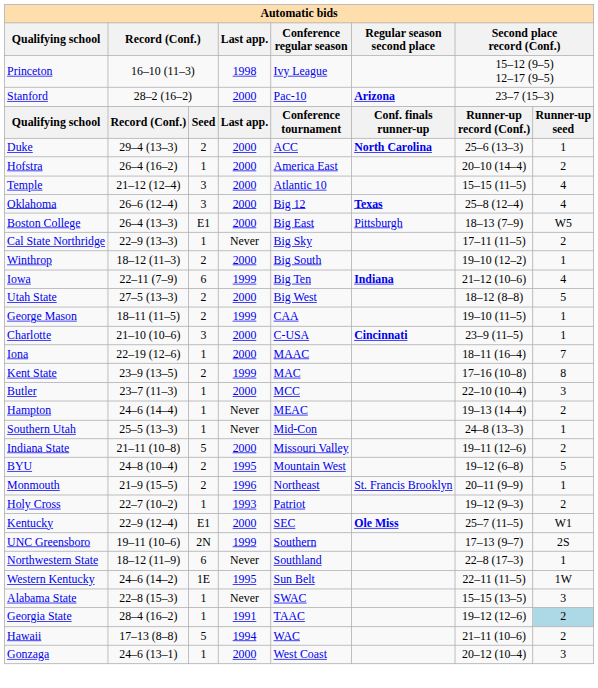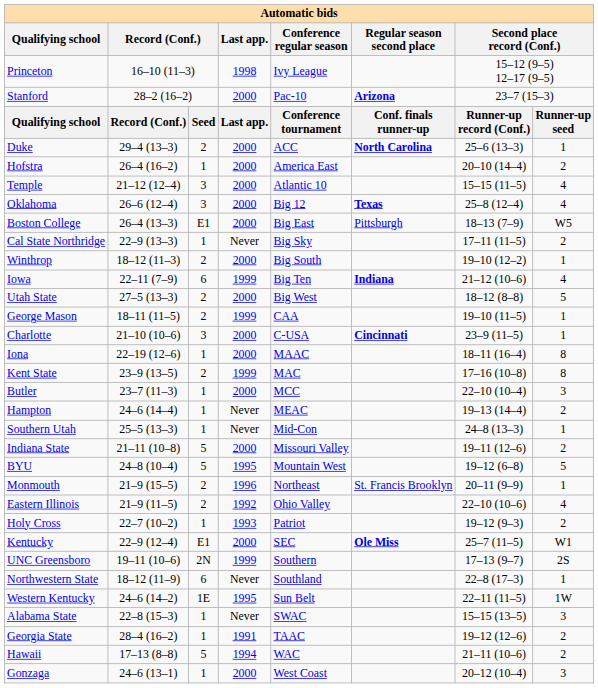 <table class="wikitable">
 <tr>
 <th colspan="8" style="background:#ffdead;">Automatic bids</th>
 </tr>
 <tr>
 <th>Qualifying school</th>
 <th colspan="2">Record (Conf.)</th>
 <th>Last app.</th>
 <th>Conference<br>regular season</th>
 <th>Regular season<br>second place</th>
 <th colspan="2">Second place<br>record (Conf.)</th>
 </tr>
 <tr>
 <td><a href='#'>Princeton</a></td>
 <td colspan=2 align=center>16–10 (11–3)</td>
 <td align=center><a href='#'>1998</a></td>
 <td><a href='#'>Ivy League</a></td>
 <td><br></td>
 <td colspan=2 align=center>15–12 (9–5)<br>12–17 (9–5)</td>
 </tr>
 <tr>
 <td><a href='#'>Stanford</a></td>
 <td colspan=2 align=center>28–2 (16–2)</td>
 <td align=center><a href='#'>2000</a></td>
 <td><a href='#'>Pac-10</a></td>
 <td><strong><a href='#'>Arizona</a></strong></td>
 <td colspan=2 align=center>23–7 (15–3)</td>
 </tr>
 <tr>
 <th>Qualifying school</th>
 <th>Record (Conf.)</th>
 <th>Seed</th>
 <th>Last app.</th>
 <th>Conference<br>tournament</th>
 <th>Conf. finals<br>runner-up</th>
 <th>Runner-up<br>record (Conf.)</th>
 <th>Runner-up<br>seed</th>
 </tr>
 <tr>
 <td><a href='#'>Duke</a></td>
 <td align=center>29–4 (13–3)</td>
 <td align=center>2</td>
 <td align=center><a href='#'>2000</a></td>
 <td><a href='#'>ACC</a></td>
 <td><strong><a href='#'>North Carolina</a></strong></td>
 <td align=center>25–6 (13–3)</td>
 <td align=center>1</td>
 </tr>
 <tr>
 <td><a href='#'>Hofstra</a></td>
 <td align=center>26–4 (16–2)</td>
 <td align=center>1</td>
 <td align=center><a href='#'>2000</a></td>
 <td><a href='#'>America East</a></td>
 <td></td>
 <td align=center>20–10 (14–4)</td>
 <td align=center>2</td>
 </tr>
 <tr>
 <td><a href='#'>Temple</a></td>
 <td align=center>21–12 (12–4)</td>
 <td align=center>3</td>
 <td align=center><a href='#'>2000</a></td>
 <td><a href='#'>Atlantic 10</a></td>
 <td></td>
 <td align=center>15–15 (11–5)</td>
 <td align=center>4</td>
 </tr>
 <tr>
 <td><a href='#'>Oklahoma</a></td>
 <td align=center>26–6 (12–4)</td>
 <td align=center>3</td>
 <td align=center><a href='#'>2000</a></td>
 <td><a href='#'>Big 12</a></td>
 <td><strong><a href='#'>Texas</a></strong></td>
 <td align=center>25–8 (12–4)</td>
 <td align=center>4</td>
 </tr>
 <tr>
 <td><a href='#'>Boston College</a></td>
 <td align=center>26–4 (13–3)</td>
 <td align=center>E1</td>
 <td align=center><a href='#'>2000</a></td>
 <td><a href='#'>Big East</a></td>
 <td><a href='#'>Pittsburgh</a></td>
 <td align=center>18–13 (7–9)</td>
 <td align=center>W5</td>
 </tr>
 <tr>
 <td><a href='#'>Cal State Northridge</a></td>
 <td align=center>22–9 (13–3)</td>
 <td align=center>1</td>
 <td align=center>Never</td>
 <td><a href='#'>Big Sky</a></td>
 <td></td>
 <td align=center>17–11 (11–5)</td>
 <td align=center>2</td>
 </tr>
 <tr>
 <td><a href='#'>Winthrop</a></td>
 <td align=center>18–12 (11–3)</td>
 <td align=center>2</td>
 <td align=center><a href='#'>2000</a></td>
 <td><a href='#'>Big South</a></td>
 <td></td>
 <td align=center>19–10 (12–2)</td>
 <td align=center>1</td>
 </tr>
 <tr>
 <td><a href='#'>Iowa</a></td>
 <td align=center>22–11 (7–9)</td>
 <td align=center>6</td>
 <td align=center><a href='#'>1999</a></td>
 <td><a href='#'>Big Ten</a></td>
 <td><strong><a href='#'>Indiana</a></strong></td>
 <td align=center>21–12 (10–6)</td>
 <td align=center>4</td>
 </tr>
 <tr>
 <td><a href='#'>Utah State</a></td>
 <td align=center>27–5 (13–3)</td>
 <td align=center>2</td>
 <td align=center><a href='#'>2000</a></td>
 <td><a href='#'>Big West</a></td>
 <td></td>
 <td align=center>18–12 (8–8)</td>
 <td align=center>5</td>
 </tr>
 <tr>
 <td><a href='#'>George Mason</a></td>
 <td align=center>18–11 (11–5)</td>
 <td align=center>2</td>
 <td align=center><a href='#'>1999</a></td>
 <td><a href='#'>CAA</a></td>
 <td></td>
 <td align=center>19–10 (11–5)</td>
 <td align=center>1</td>
 </tr>
 <tr>
 <td><a href='#'>Charlotte</a></td>
 <td align=center>21–10 (10–6)</td>
 <td align=center>3</td>
 <td align=center><a href='#'>2000</a></td>
 <td><a href='#'>C-USA</a></td>
 <td><strong><a href='#'>Cincinnati</a></strong></td>
 <td align=center>23–9 (11–5)</td>
 <td align=center>1</td>
 </tr>
 <tr>
 <td><a href='#'>Iona</a></td>
 <td align=center>22–19 (12–6)</td>
 <td align=center>1</td>
 <td align=center><a href='#'>2000</a></td>
 <td><a href='#'>MAAC</a></td>
 <td></td>
 <td align=center>18–11 (16–4)</td>
-<td align=center>7</td>
+<td align=center>8</td>
 </tr>
 <tr>
 <td><a href='#'>Kent State</a></td>
 <td align=center>23–9 (13–5)</td>
 <td align=center>2</td>
 <td align=center><a href='#'>1999</a></td>
 <td><a href='#'>MAC</a></td>
 <td></td>
 <td align=center>17–16 (10–8)</td>
 <td align=center>8</td>
 </tr>
 <tr>
 <td><a href='#'>Butler</a></td>
 <td align=center>23–7 (11–3)</td>
 <td align=center>1</td>
 <td align=center><a href='#'>2000</a></td>
 <td><a href='#'>MCC</a></td>
 <td></td>
 <td align=center>22–10 (10–4)</td>
 <td align=center>3</td>
 </tr>
 <tr>
 <td><a href='#'>Hampton</a></td>
 <td align=center>24–6 (14–4)</td>
 <td align=center>1</td>
 <td align=center>Never</td>
 <td><a href='#'>MEAC</a></td>
 <td></td>
 <td align=center>19–13 (14–4)</td>
 <td align=center>2</td>
 </tr>
 <tr>
 <td><a href='#'>Southern Utah</a></td>
 <td align=center>25–5 (13–3)</td>
 <td align=center>1</td>
 <td align=center>Never</td>
 <td><a href='#'>Mid-Con</a></td>
 <td></td>
 <td align=center>24–8 (13–3)</td>
 <td align=center>1</td>
 </tr>
 <tr>
 <td><a href='#'>Indiana State</a></td>
 <td align=center>21–11 (10–8)</td>
 <td align=center>5</td>
 <td align=center><a href='#'>2000</a></td>
 <td><a href='#'>Missouri Valley</a></td>
 <td></td>
 <td align=center>19–11 (12–6)</td>
 <td align=center>2</td>
 </tr>
 <tr>
 <td><a href='#'>BYU</a></td>
 <td align=center>24–8 (10–4)</td>
-<td align=center>2</td>
+<td align=center>5</td>
 <td align=center><a href='#'>1995</a></td>
 <td><a href='#'>Mountain West</a></td>
 <td></td>
 <td align=center>19–12 (6–8)</td>
 <td align=center>5</td>
 </tr>
 <tr>
 <td><a href='#'>Monmouth</a></td>
 <td align=center>21–9 (15–5)</td>
 <td align=center>2</td>
 <td align=center><a href='#'>1996</a></td>
 <td><a href='#'>Northeast</a></td>
 <td><a href='#'>St. Francis Brooklyn</a></td>
 <td align=center>20–11 (9–9)</td>
 <td align=center>1</td>
+</tr>
+<tr>
+<td><a href='#'>Eastern Illinois</a></td>
+<td align=center>21–9 (11–5)</td>
+<td align=center>2</td>
+<td align=center><a href='#'>1992</a></td>
+<td><a href='#'>Ohio Valley</a></td>
+<td></td>
+<td align=center>22–10 (10–6)</td>
+<td align=center>4</td>
 </tr>
 <tr>
 <td><a href='#'>Holy Cross</a></td>
 <td align=center>22–7 (10–2)</td>
 <td align=center>1</td>
 <td align=center><a href='#'>1993</a></td>
 <td><a href='#'>Patriot</a></td>
 <td></td>
 <td align=center>19–12 (9–3)</td>
 <td align=center>2</td>
 </tr>
 <tr>
 <td><a href='#'>Kentucky</a></td>
 <td align=center>22–9 (12–4)</td>
 <td align=center>E1</td>
 <td align=center><a href='#'>2000</a></td>
 <td><a href='#'>SEC</a></td>
 <td><strong><a href='#'>Ole Miss</a></strong></td>
 <td align=center>25–7 (11–5)</td>
 <td align=center>W1</td>
 </tr>
 <tr>
 <td><a href='#'>UNC Greensboro</a></td>
 <td align=center>19–11 (10–6)</td>
 <td align=center>2N</td>
 <td align=center><a href='#'>1999</a></td>
 <td><a href='#'>Southern</a></td>
 <td></td>
 <td align=center>17–13 (9–7)</td>
 <td align=center>2S</td>
 </tr>
 <tr>
 <td><a href='#'>Northwestern State</a></td>
 <td align=center>18–12 (11–9)</td>
 <td align=center>6</td>
 <td align=center>Never</td>
 <td><a href='#'>Southland</a></td>
 <td></td>
 <td align=center>22–8 (17–3)</td>
 <td align=center>1</td>
 </tr>
 <tr>
 <td><a href='#'>Western Kentucky</a></td>
 <td align=center>24–6 (14–2)</td>
 <td align=center>1E</td>
 <td align=center><a href='#'>1995</a></td>
 <td><a href='#'>Sun Belt</a></td>
 <td></td>
 <td align=center>22–11 (11–5)</td>
 <td align=center>1W</td>
 </tr>
 <tr>
 <td><a href='#'>Alabama State</a></td>
 <td align=center>22–8 (15–3)</td>
 <td align=center>1</td>
 <td align=center>Never</td>
 <td><a href='#'>SWAC</a></td>
 <td></td>
 <td align=center>15–15 (13–5)</td>
 <td align=center>3</td>
 </tr>
 <tr>
 <td><a href='#'>Georgia State</a></td>
 <td align=center>28–4 (16–2)</td>
 <td align=center>1</td>
 <td align=center><a href='#'>1991</a></td>
 <td><a href='#'>TAAC</a></td>
 <td></td>
 <td align=center>19–12 (12–6)</td>
-<td align=center style="background: lightblue;">2</td>
+<td align=center>2</td>
 </tr>
 <tr>
 <td><a href='#'>Hawaii</a></td>
 <td align=center>17–13 (8–8)</td>
 <td align=center>5</td>
 <td align=center><a href='#'>1994</a></td>
 <td><a href='#'>WAC</a></td>
 <td></td>
 <td align=center>21–11 (10–6)</td>
 <td align=center>2</td>
 </tr>
 <tr>
 <td><a href='#'>Gonzaga</a></td>
 <td align=center>24–6 (13–1)</td>
 <td align=center>1</td>
 <td align=center><a href='#'>2000</a></td>
 <td><a href='#'>West Coast</a></td>
 <td></td>
 <td align=center>20–12 (10–4)</td>
 <td align=center>3</td>
 </tr>
 </table>
